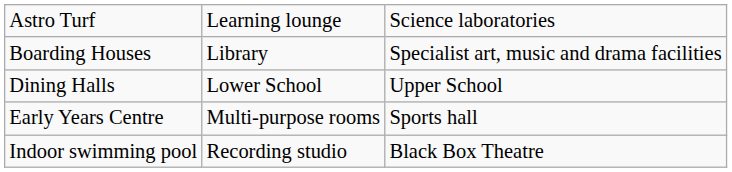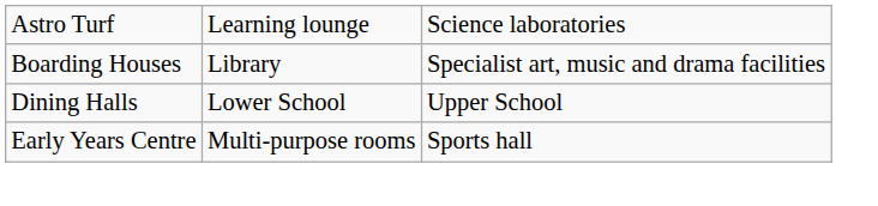 <table class="wikitable">
 <tr>
 <td>Astro Turf</td>
 <td>Learning lounge</td>
 <td>Science laboratories</td>
 </tr>
 <tr>
 <td>Boarding Houses</td>
 <td>Library</td>
 <td>Specialist art, music and drama facilities</td>
 </tr>
 <tr>
 <td>Dining Halls</td>
 <td>Lower School</td>
 <td>Upper School</td>
 </tr>
 <tr>
 <td>Early Years Centre</td>
 <td>Multi-purpose rooms</td>
 <td>Sports hall</td>
 </tr>
-<tr>
-<td>Indoor swimming pool</td>
-<td>Recording studio</td>
-<td>Black Box Theatre</td>
-</tr>
 </table>
